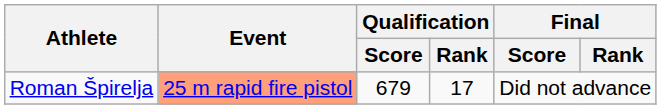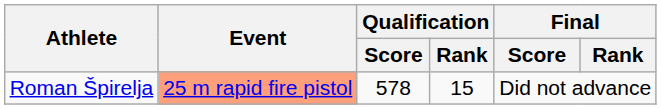 <table class="wikitable" style="font-size:90%">
 <tr>
 <th rowspan="2">Athlete</th>
 <th rowspan="2">Event</th>
 <th colspan="2">Qualification</th>
 <th colspan="2">Final</th>
 </tr>
 <tr>
 <th>Score</th>
 <th>Rank</th>
 <th>Score</th>
 <th>Rank</th>
 </tr>
 <tr>
 <td><a href='#'>Roman Špirelja</a></td>
 <td style="background: lightsalmon;"><a href='#'>25 m rapid fire pistol</a></td>
-<td align="center">679</td>
-<td align="center">17</td>
+<td align="center">578</td>
+<td align="center">15</td>
 <td colspan="2"  align="center">Did not advance</td>
 </tr>
 </table>
